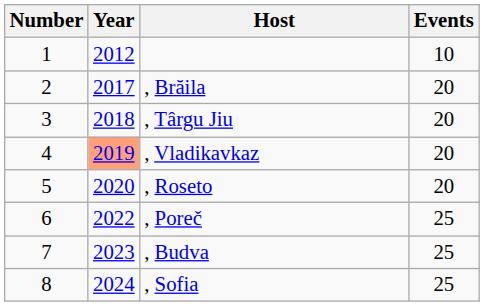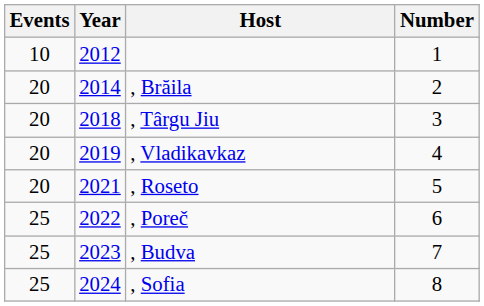 <table class="wikitable">
 <tr>
-<th width=20>Number</th>
+<th width=20>Events</th>
 <th width=20>Year</th>
 <th width=200>Host</th>
-<th width=20>Events</th>
+<th width=20>Number</th>
 </tr>
 <tr>
-<td align=center>1</td>
+<td align=center>10</td>
 <td><a href='#'>2012</a></td>
 <td></td>
-<td align=center>10</td>
+<td align=center>1</td>
 </tr>
 <tr>
+<td align=center>20</td>
+<td><a href='#'>2014</a></td>
+<td>, <a href='#'>Brăila</a></td>
 <td align=center>2</td>
-<td><a href='#'>2017</a></td>
-<td>, <a href='#'>Brăila</a></td>
-<td align=center>20</td>
 </tr>
 <tr>
-<td align=center>3</td>
+<td align=center>20</td>
 <td><a href='#'>2018</a></td>
 <td>, <a href='#'>Târgu Jiu</a></td>
-<td align=center>20</td>
+<td align=center>3</td>
 </tr>
 <tr>
+<td align=center>20</td>
+<td><a href='#'>2019</a></td>
+<td>, <a href='#'>Vladikavkaz</a></td>
 <td align=center>4</td>
-<td style="background: lightsalmon;"><a href='#'>2019</a></td>
-<td>, <a href='#'>Vladikavkaz</a></td>
-<td align=center>20</td>
 </tr>
 <tr>
+<td align=center>20</td>
+<td><a href='#'>2021</a></td>
+<td>, <a href='#'>Roseto</a></td>
 <td align=center>5</td>
-<td><a href='#'>2020</a></td>
-<td>, <a href='#'>Roseto</a></td>
-<td align=center>20</td>
 </tr>
 <tr>
-<td align=center>6</td>
+<td align=center>25</td>
 <td><a href='#'>2022</a></td>
 <td>, <a href='#'>Poreč</a></td>
-<td align=center>25</td>
+<td align=center>6</td>
 </tr>
 <tr>
-<td align=center>7</td>
+<td align=center>25</td>
 <td><a href='#'>2023</a></td>
 <td>, <a href='#'>Budva</a></td>
-<td align=center>25</td>
+<td align=center>7</td>
 </tr>
 <tr>
-<td align=center>8</td>
+<td align=center>25</td>
 <td><a href='#'>2024</a></td>
 <td>, <a href='#'>Sofia</a></td>
-<td align=center>25</td>
+<td align=center>8</td>
 </tr>
 </table>
